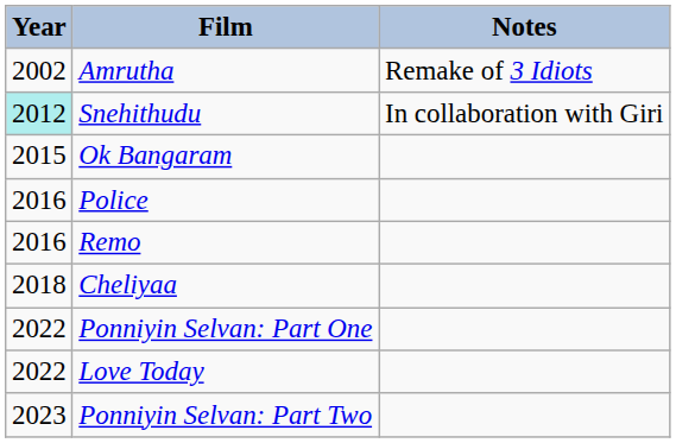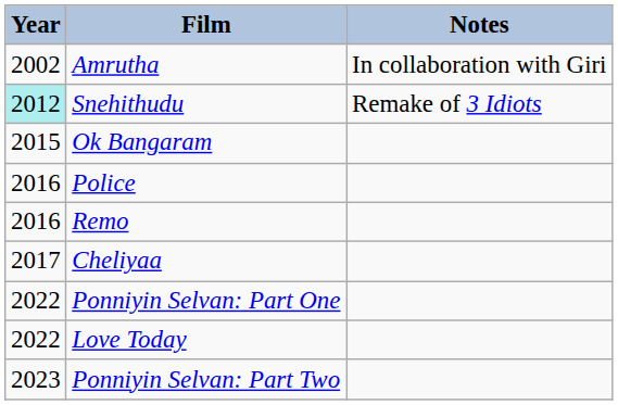 <table class="wikitable">
 <tr style="text-align:center;">
 <th style="text-align:center; background:#b0c4de;">Year</th>
 <th style="text-align:center; background:#b0c4de;">Film</th>
 <th style="text-align:center; background:#b0c4de;">Notes</th>
 </tr>
 <tr>
 <td>2002</td>
 <td><em><a href='#'>Amrutha</a></em></td>
-<td>Remake of <em><a href='#'>3 Idiots</a></em></td>
+<td>In collaboration with Giri</td>
 </tr>
 <tr>
 <td style="background: paleturquoise;">2012</td>
 <td><em><a href='#'>Snehithudu</a></em></td>
-<td>In collaboration with Giri</td>
+<td>Remake of <em><a href='#'>3 Idiots</a></em></td>
 </tr>
 <tr>
 <td>2015</td>
 <td><em><a href='#'>Ok Bangaram</a></em></td>
 <td></td>
 </tr>
 <tr>
 <td>2016</td>
 <td><em><a href='#'>Police</a></em></td>
 <td></td>
 </tr>
 <tr>
 <td>2016</td>
 <td><em><a href='#'>Remo</a></em></td>
 <td></td>
 </tr>
 <tr>
-<td>2018</td>
+<td>2017</td>
 <td><em><a href='#'>Cheliyaa</a></em></td>
 <td></td>
 </tr>
 <tr>
 <td>2022</td>
 <td><em><a href='#'> Ponniyin Selvan: Part One</a></em></td>
 <td></td>
 </tr>
 <tr>
 <td>2022</td>
 <td><em><a href='#'>Love Today</a></em></td>
 <td></td>
 </tr>
 <tr>
 <td>2023</td>
 <td><em><a href='#'>Ponniyin Selvan: Part Two</a></em></td>
 <td></td>
 </tr>
 </table>
